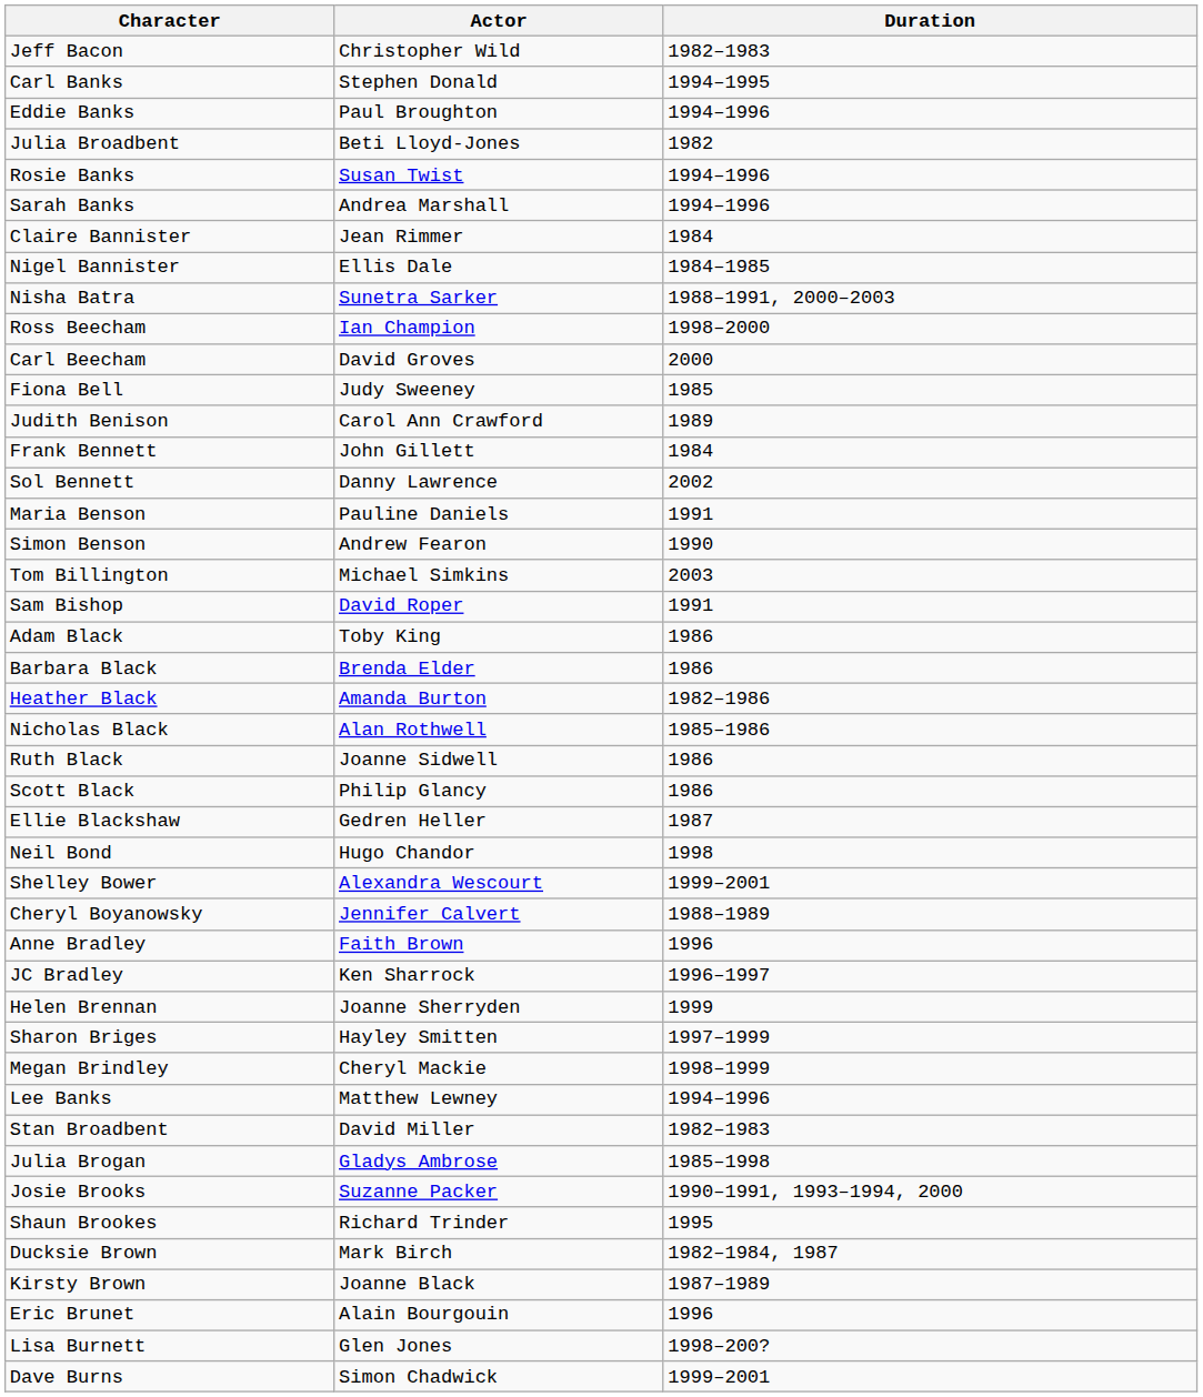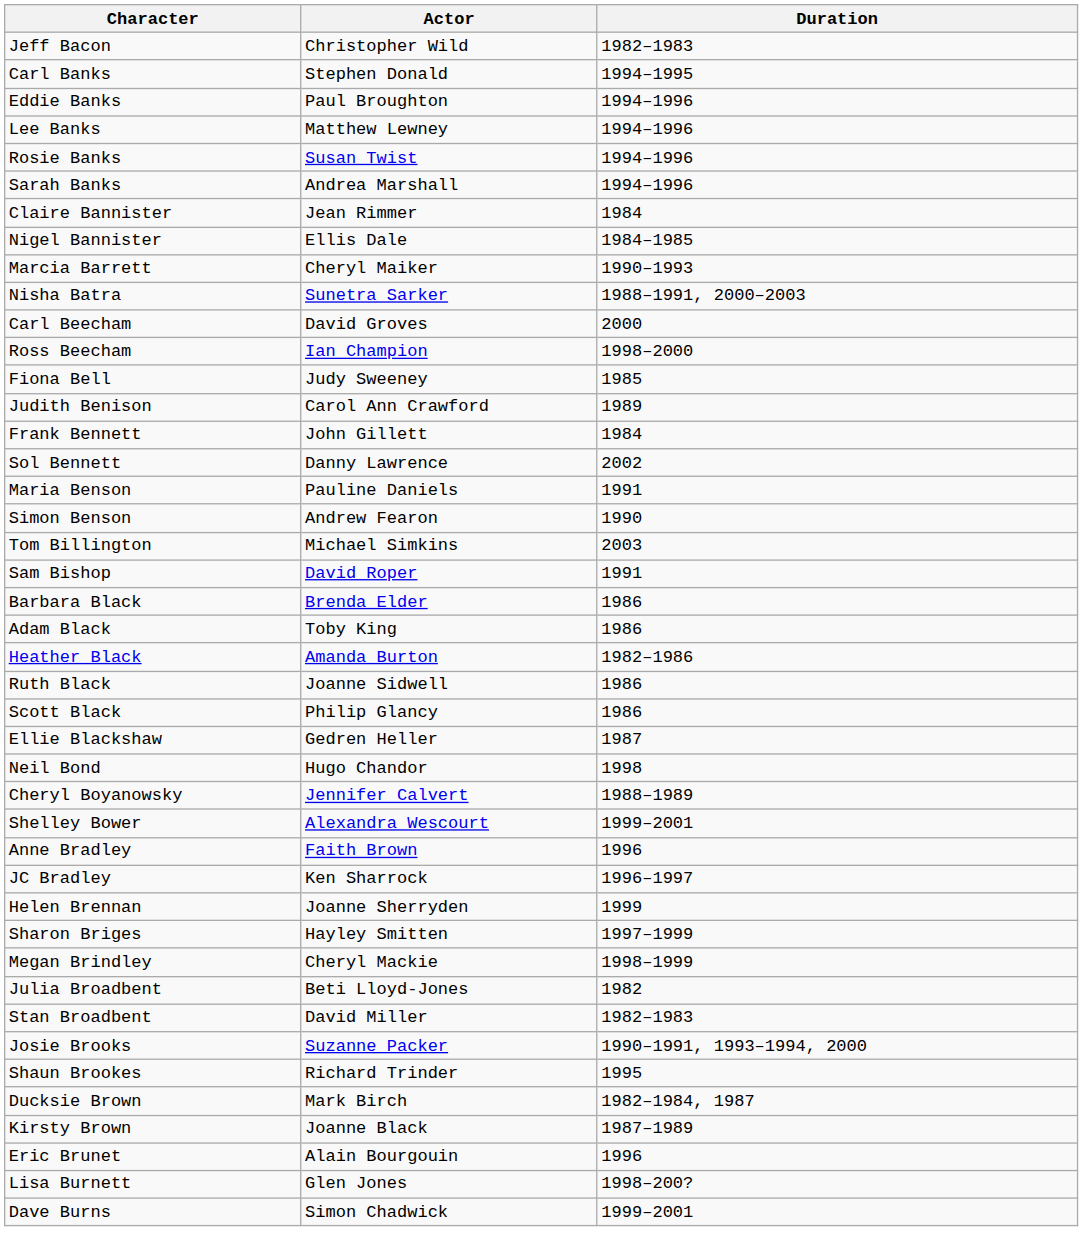 <table class="wikitable">
 <tr>
 <th style="width:220px;">Character</th>
 <th style="width:220px;">Actor</th>
 <th style="width:360px;">Duration</th>
 </tr>
 <tr>
 <td>Jeff Bacon</td>
 <td>Christopher Wild</td>
 <td>1982–1983</td>
 </tr>
 <tr>
 <td>Carl Banks</td>
 <td>Stephen Donald</td>
 <td>1994–1995</td>
 </tr>
 <tr>
 <td>Eddie Banks</td>
 <td>Paul Broughton</td>
 <td>1994–1996</td>
 </tr>
 <tr>
-<td>Julia Broadbent</td>
-<td>Beti Lloyd-Jones</td>
-<td>1982</td>
+<td>Lee Banks</td>
+<td>Matthew Lewney</td>
+<td>1994–1996</td>
 </tr>
 <tr>
 <td>Rosie Banks</td>
 <td><a href='#'>Susan Twist</a></td>
 <td>1994–1996</td>
 </tr>
 <tr>
 <td>Sarah Banks</td>
 <td>Andrea Marshall</td>
 <td>1994–1996</td>
 </tr>
 <tr>
 <td>Claire Bannister</td>
 <td>Jean Rimmer</td>
 <td>1984</td>
 </tr>
 <tr>
 <td>Nigel Bannister</td>
 <td>Ellis Dale</td>
 <td>1984–1985</td>
 </tr>
 <tr>
+<td>Marcia Barrett</td>
+<td>Cheryl Maiker</td>
+<td>1990–1993</td>
+</tr>
+<tr>
 <td>Nisha Batra</td>
 <td><a href='#'>Sunetra Sarker</a></td>
 <td>1988–1991, 2000–2003</td>
 </tr>
 <tr>
+<td>Carl Beecham</td>
+<td>David Groves</td>
+<td>2000</td>
+</tr>
+<tr>
 <td>Ross Beecham</td>
 <td><a href='#'>Ian Champion</a></td>
 <td>1998–2000</td>
-</tr>
-<tr>
-<td>Carl Beecham</td>
-<td>David Groves</td>
-<td>2000</td>
 </tr>
 <tr>
 <td>Fiona Bell</td>
 <td>Judy Sweeney</td>
 <td>1985</td>
 </tr>
 <tr>
 <td>Judith Benison</td>
 <td>Carol Ann Crawford</td>
 <td>1989</td>
 </tr>
 <tr>
 <td>Frank Bennett</td>
 <td>John Gillett</td>
 <td>1984</td>
 </tr>
 <tr>
 <td>Sol Bennett</td>
 <td>Danny Lawrence</td>
 <td>2002</td>
 </tr>
 <tr>
 <td>Maria Benson</td>
 <td>Pauline Daniels</td>
 <td>1991</td>
 </tr>
 <tr>
 <td>Simon Benson</td>
 <td>Andrew Fearon</td>
 <td>1990</td>
 </tr>
 <tr>
 <td>Tom Billington</td>
 <td>Michael Simkins</td>
 <td>2003</td>
 </tr>
 <tr>
 <td>Sam Bishop</td>
 <td David Roper (actor)><a href='#'>David Roper</a></td>
 <td>1991</td>
 </tr>
 <tr>
-<td>Adam Black</td>
-<td>Toby King</td>
+<td>Barbara Black</td>
+<td><a href='#'>Brenda Elder</a></td>
 <td>1986</td>
 </tr>
 <tr>
-<td>Barbara Black</td>
-<td><a href='#'>Brenda Elder</a></td>
+<td>Adam Black</td>
+<td>Toby King</td>
 <td>1986</td>
 </tr>
 <tr>
 <td><a href='#'>Heather Black</a></td>
 <td><a href='#'>Amanda Burton</a></td>
 <td>1982–1986</td>
-</tr>
-<tr>
-<td>Nicholas Black</td>
-<td><a href='#'>Alan Rothwell</a></td>
-<td>1985–1986</td>
 </tr>
 <tr>
 <td>Ruth Black</td>
 <td>Joanne Sidwell</td>
 <td>1986</td>
 </tr>
 <tr>
 <td>Scott Black</td>
 <td>Philip Glancy</td>
 <td>1986</td>
 </tr>
 <tr>
 <td>Ellie Blackshaw</td>
 <td>Gedren Heller</td>
 <td>1987</td>
 </tr>
 <tr>
 <td>Neil Bond</td>
 <td>Hugo Chandor</td>
 <td>1998</td>
 </tr>
 <tr>
+<td>Cheryl Boyanowsky</td>
+<td><a href='#'>Jennifer Calvert</a></td>
+<td>1988–1989</td>
+</tr>
+<tr>
 <td>Shelley Bower</td>
 <td><a href='#'>Alexandra Wescourt</a></td>
 <td>1999–2001</td>
-</tr>
-<tr>
-<td>Cheryl Boyanowsky</td>
-<td><a href='#'>Jennifer Calvert</a></td>
-<td>1988–1989</td>
 </tr>
 <tr>
 <td>Anne Bradley</td>
 <td><a href='#'>Faith Brown</a></td>
 <td>1996</td>
 </tr>
 <tr>
 <td>JC Bradley</td>
 <td>Ken Sharrock</td>
 <td>1996–1997</td>
 </tr>
 <tr>
 <td>Helen Brennan</td>
 <td>Joanne Sherryden</td>
 <td>1999</td>
 </tr>
 <tr>
 <td>Sharon Briges</td>
 <td>Hayley Smitten</td>
 <td>1997–1999</td>
 </tr>
 <tr>
 <td>Megan Brindley</td>
 <td>Cheryl Mackie</td>
 <td>1998–1999</td>
 </tr>
 <tr>
-<td>Lee Banks</td>
-<td>Matthew Lewney</td>
-<td>1994–1996</td>
+<td>Julia Broadbent</td>
+<td>Beti Lloyd-Jones</td>
+<td>1982</td>
 </tr>
 <tr>
 <td>Stan Broadbent</td>
 <td>David Miller</td>
 <td>1982–1983</td>
-</tr>
-<tr>
-<td>Julia Brogan</td>
-<td><a href='#'>Gladys Ambrose</a></td>
-<td>1985–1998</td>
 </tr>
 <tr>
 <td>Josie Brooks</td>
 <td><a href='#'>Suzanne Packer</a></td>
 <td>1990–1991, 1993–1994, 2000</td>
 </tr>
 <tr>
 <td>Shaun Brookes</td>
 <td>Richard Trinder</td>
 <td>1995</td>
 </tr>
 <tr>
 <td>Ducksie Brown</td>
 <td>Mark Birch</td>
 <td>1982–1984, 1987</td>
 </tr>
 <tr>
 <td>Kirsty Brown</td>
 <td>Joanne Black</td>
 <td>1987–1989</td>
 </tr>
 <tr>
 <td>Eric Brunet</td>
 <td>Alain Bourgouin</td>
 <td>1996</td>
 </tr>
 <tr>
 <td>Lisa Burnett</td>
 <td>Glen Jones</td>
 <td>1998–200?</td>
 </tr>
 <tr>
 <td>Dave Burns</td>
 <td>Simon Chadwick</td>
 <td>1999–2001</td>
 </tr>
 </table>
